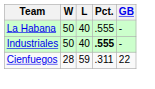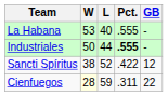 <table class="wikitable">
 <tr>
 <th>Team</th>
 <th>W</th>
 <th>L</th>
 <th>Pct.</th>
 <th><a href='#'>GB</a></th>
 </tr>
 <tr style="background-color:#ccffcc;">
 <td><a href='#'>La Habana</a></td>
-<td>50</td>
+<td>53</td>
 <td>40</td>
 <td>.555</td>
 <td>-</td>
 </tr>
 <tr style="background-color:#ccffcc;">
 <td><a href='#'>Industriales</a></td>
 <td>50</td>
-<td>40</td>
+<td>44</td>
 <td><strong>.555</strong></td>
 <td>-</td>
 </tr>
 <tr>
+<td><a href='#'>Sancti Spíritus</a></td>
+<td>38</td>
+<td>52</td>
+<td>.422</td>
+<td>12</td>
+</tr>
+<tr>
 <td><a href='#'>Cienfuegos</a></td>
-<td>28</td>
+<td style="background: lightyellow;">28</td>
 <td>59</td>
 <td>.311</td>
 <td>22</td>
 </tr>
 </table>
